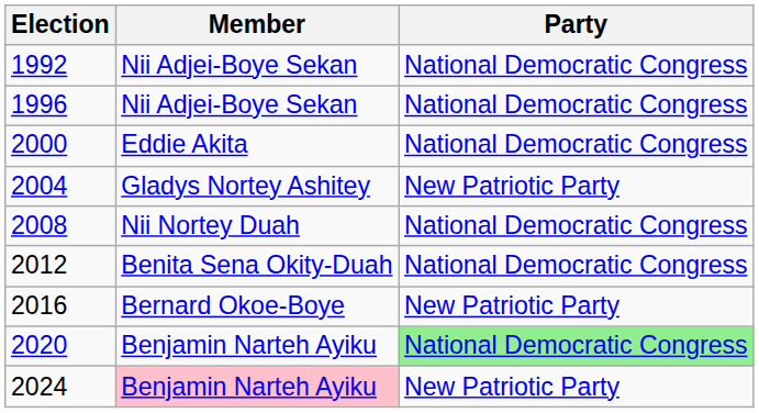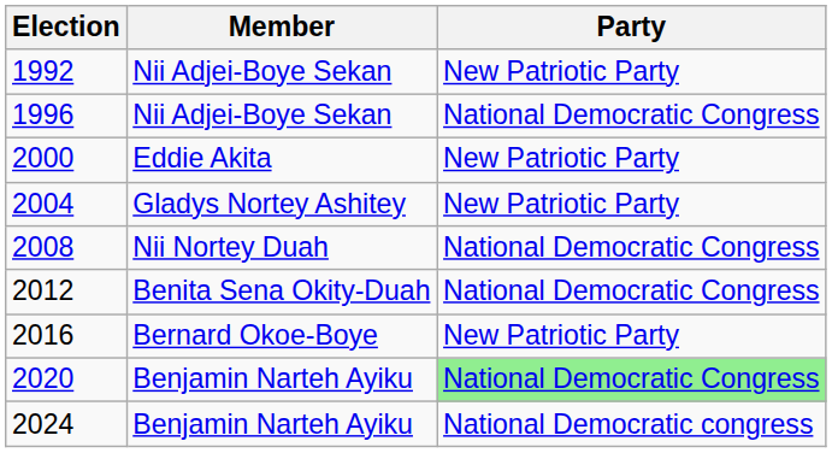 <table class="wikitable">
 <tr>
 <th>Election</th>
 <th>Member</th>
 <th>Party</th>
 </tr>
 <tr>
 <td><a href='#'>1992</a></td>
 <td><a href='#'>Nii Adjei-Boye Sekan</a></td>
-<td><a href='#'>National Democratic Congress</a></td>
+<td><a href='#'>New Patriotic Party</a></td>
 </tr>
 <tr>
 <td><a href='#'>1996</a></td>
 <td><a href='#'>Nii Adjei-Boye Sekan</a></td>
 <td><a href='#'>National Democratic Congress</a></td>
 </tr>
 <tr>
 <td><a href='#'>2000</a></td>
 <td><a href='#'>Eddie Akita</a></td>
-<td><a href='#'>National Democratic Congress</a></td>
+<td><a href='#'>New Patriotic Party</a></td>
 </tr>
 <tr>
 <td><a href='#'>2004</a></td>
 <td><a href='#'>Gladys Nortey Ashitey</a></td>
 <td><a href='#'>New Patriotic Party</a></td>
 </tr>
 <tr>
 <td><a href='#'>2008</a></td>
 <td><a href='#'>Nii Nortey Duah</a></td>
 <td><a href='#'>National Democratic Congress</a></td>
 </tr>
 <tr>
 <td>2012</td>
 <td><a href='#'>Benita Sena Okity-Duah</a></td>
 <td><a href='#'>National Democratic Congress</a></td>
 </tr>
 <tr>
 <td>2016</td>
 <td><a href='#'>Bernard Okoe-Boye</a></td>
 <td><a href='#'>New Patriotic Party</a></td>
 </tr>
 <tr>
 <td><a href='#'>2020</a></td>
 <td><a href='#'>Benjamin Narteh Ayiku</a></td>
 <td style="background: lightgreen;"><a href='#'>National Democratic Congress</a></td>
 </tr>
 <tr>
 <td>2024</td>
-<td style="background: pink;"><a href='#'>Benjamin Narteh Ayiku</a></td>
-<td><a href='#'>New Patriotic Party</a></td>
+<td><a href='#'>Benjamin Narteh Ayiku</a></td>
+<td><a href='#'>National Democratic congress</a></td>
 </tr>
 </table>
